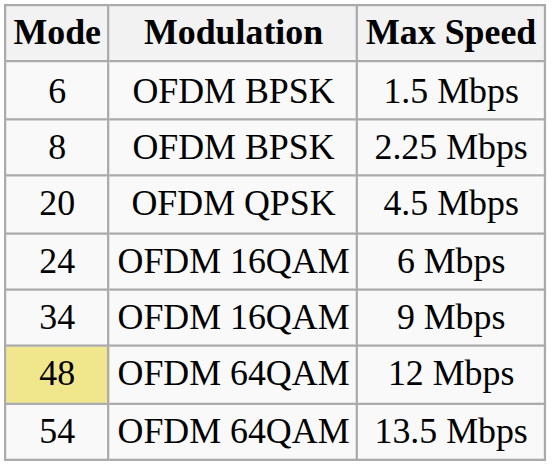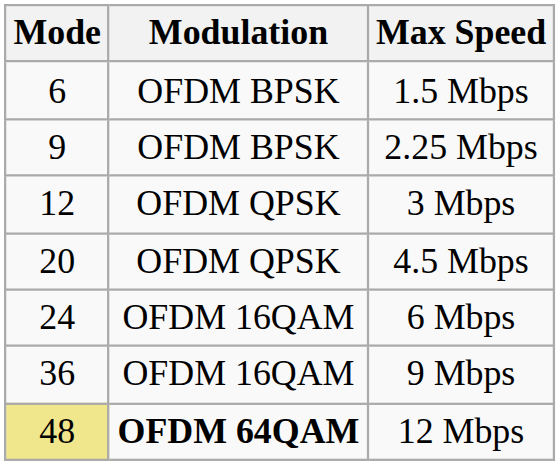 <table class="wikitable" style="text-align:center ">
 <tr>
 <th>Mode</th>
 <th>Modulation</th>
 <th>Max Speed</th>
 </tr>
 <tr>
 <td>6</td>
 <td>OFDM BPSK</td>
 <td>1.5 Mbps</td>
 </tr>
 <tr>
-<td>8</td>
+<td>9</td>
 <td>OFDM BPSK</td>
 <td>2.25 Mbps</td>
+</tr>
+<tr>
+<td>12</td>
+<td>OFDM QPSK</td>
+<td>3 Mbps</td>
 </tr>
 <tr>
 <td>20</td>
 <td>OFDM QPSK</td>
 <td>4.5 Mbps</td>
 </tr>
 <tr>
 <td>24</td>
 <td>OFDM 16QAM</td>
 <td>6 Mbps</td>
 </tr>
 <tr>
-<td>34</td>
+<td>36</td>
 <td>OFDM 16QAM</td>
 <td>9 Mbps</td>
 </tr>
 <tr>
 <td style="background: khaki;">48</td>
-<td>OFDM 64QAM</td>
+<td><strong>OFDM 64QAM</strong></td>
 <td>12 Mbps</td>
 </tr>
-<tr>
-<td>54</td>
-<td>OFDM 64QAM</td>
-<td>13.5 Mbps</td>
-</tr>
 </table>
